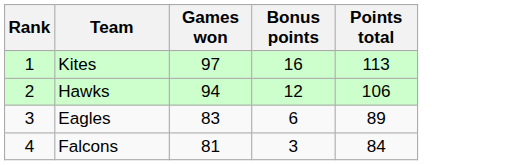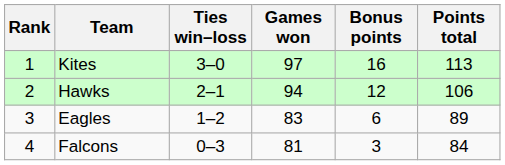 <table class="wikitable nowrap" style="text-align:center;">
 <tr>
 <th>Rank</th>
 <th width=100>Team</th>
+<th width=70>Ties<br>win–loss</th>
 <th width=70>Games<br>won</th>
 <th width=70>Bonus<br>points</th>
 <th width=70>Points<br>total</th>
 </tr>
 <tr bgcolor=ccffcc>
 <td>1</td>
 <td align="left">Kites</td>
+<td>3–0</td>
 <td>97</td>
 <td>16</td>
 <td>113</td>
 </tr>
 <tr bgcolor=ccffcc>
 <td>2</td>
 <td align="left">Hawks</td>
+<td>2–1</td>
 <td>94</td>
 <td>12</td>
 <td>106</td>
 </tr>
 <tr>
 <td>3</td>
 <td align="left">Eagles</td>
+<td>1–2</td>
 <td>83</td>
 <td>6</td>
 <td>89</td>
 </tr>
 <tr>
 <td>4</td>
 <td align="left">Falcons</td>
+<td>0–3</td>
 <td>81</td>
 <td>3</td>
 <td>84</td>
 </tr>
 </table>
